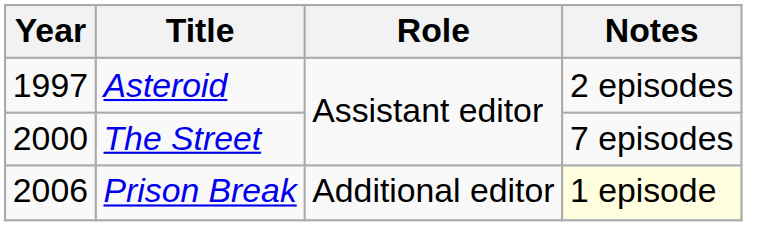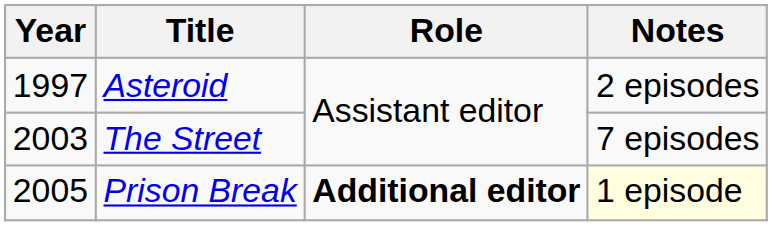 <table class="wikitable">
 <tr>
 <th>Year</th>
 <th>Title</th>
 <th>Role</th>
 <th>Notes</th>
 </tr>
 <tr>
 <td>1997</td>
 <td><em><a href='#'>Asteroid</a></em></td>
 <td rowspan=2>Assistant editor</td>
 <td>2 episodes</td>
 </tr>
 <tr>
-<td>2000</td>
+<td>2003</td>
 <td><em><a href='#'>The Street</a></em></td>
 <td>7 episodes</td>
 </tr>
 <tr>
-<td>2006</td>
+<td>2005</td>
 <td><em><a href='#'>Prison Break</a></em></td>
-<td>Additional editor</td>
+<td><strong>Additional editor</strong></td>
 <td style="background: lightyellow;">1 episode</td>
 </tr>
 </table>
